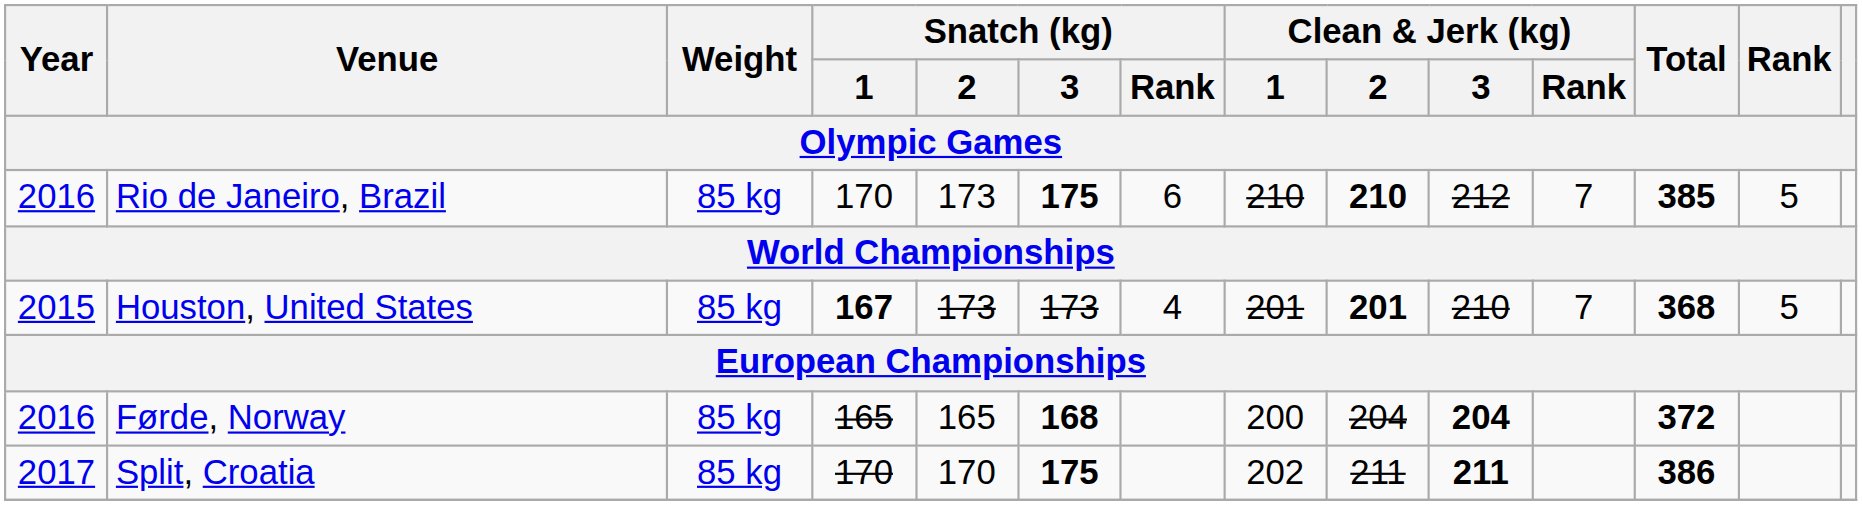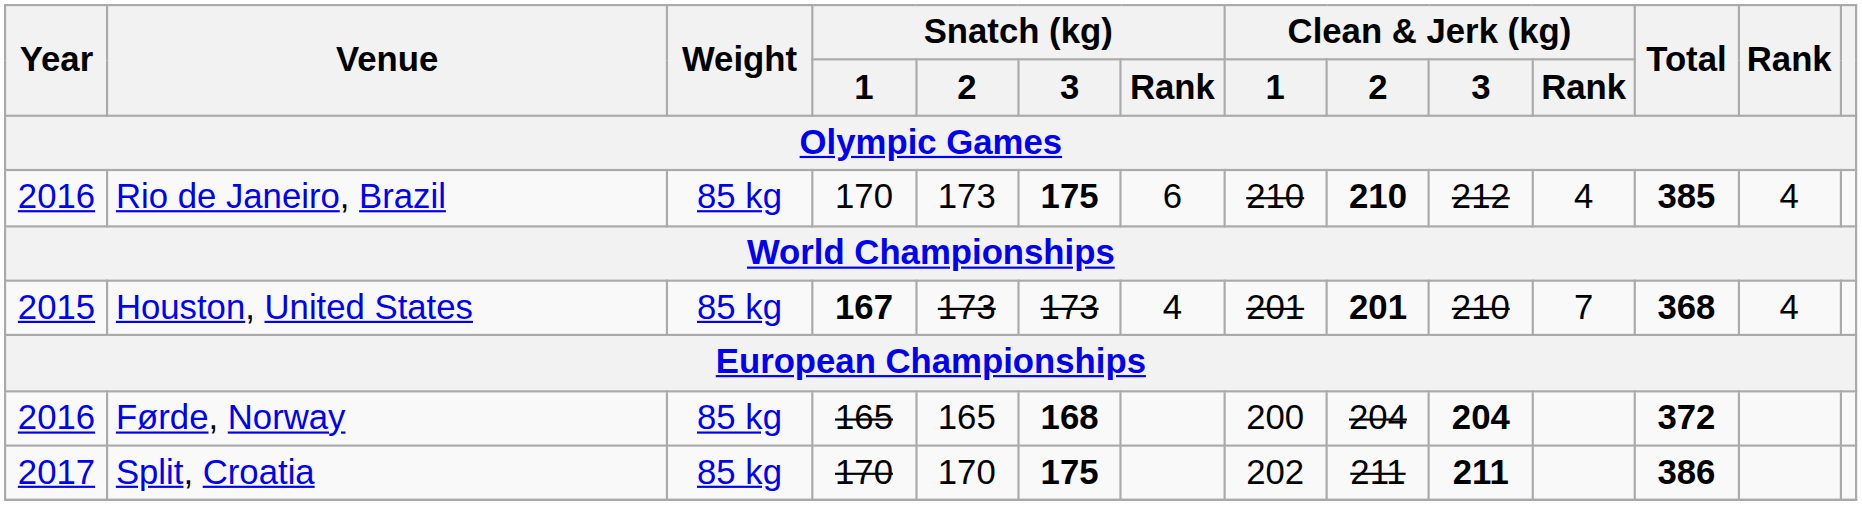 <table class = "wikitable" style="text-align:center;">
 <tr>
 <th rowspan=2 width=40>Year</th>
 <th rowspan=2 width=250>Venue</th>
 <th rowspan=2 width=60>Weight</th>
 <th colspan=4>Snatch (kg)</th>
 <th colspan=4>Clean & Jerk (kg)</th>
 <th rowspan=2 width=40>Total</th>
 <th rowspan=2 width=40>Rank</th>
 <th rowspan="2"></th>
 </tr>
 <tr>
 <th width=40>1</th>
 <th width=40>2</th>
 <th width=40>3</th>
 <th width=40>Rank</th>
 <th width=40>1</th>
 <th width=40>2</th>
 <th width=40>3</th>
 <th width=40>Rank</th>
 </tr>
 <tr>
 <th colspan="14"><a href='#'>Olympic Games</a></th>
 </tr>
 <tr>
 <td><a href='#'>2016</a></td>
 <td align=left> <a href='#'>Rio de Janeiro</a>, <a href='#'>Brazil</a></td>
 <td><a href='#'>85 kg</a></td>
 <td>170</td>
 <td>173</td>
 <td><strong>175</strong></td>
 <td>6</td>
 <td><s>210</s></td>
 <td><strong>210</strong></td>
 <td><s>212</s></td>
-<td>7</td>
+<td>4</td>
 <td><strong>385</strong></td>
-<td>5</td>
+<td>4</td>
 <td></td>
 </tr>
 <tr>
 <th colspan="14"><a href='#'>World Championships</a></th>
 </tr>
 <tr>
 <td><a href='#'>2015</a></td>
 <td align=left> <a href='#'>Houston</a>, <a href='#'>United States</a></td>
 <td><a href='#'>85 kg</a></td>
 <td><strong>167</strong></td>
 <td><s>173</s></td>
 <td><s>173</s></td>
 <td>4</td>
 <td><s>201</s></td>
 <td><strong>201</strong></td>
 <td><s>210</s></td>
 <td>7</td>
 <td><strong>368</strong></td>
-<td>5</td>
+<td>4</td>
 <td></td>
 </tr>
 <tr>
 <th colspan="14"><a href='#'>European Championships</a></th>
 </tr>
 <tr>
 <td><a href='#'>2016</a></td>
 <td align=left> <a href='#'>Førde</a>, <a href='#'>Norway</a></td>
 <td><a href='#'>85 kg</a></td>
 <td><s>165</s></td>
 <td>165</td>
 <td><strong>168</strong></td>
 <td></td>
 <td>200</td>
 <td><s>204</s></td>
 <td><strong>204</strong></td>
 <td></td>
 <td><strong>372</strong></td>
 <td></td>
 <td></td>
 </tr>
 <tr>
 <td><a href='#'>2017</a></td>
 <td align=left> <a href='#'>Split</a>, <a href='#'>Croatia</a></td>
 <td><a href='#'>85 kg</a></td>
 <td><s>170</s></td>
 <td>170</td>
 <td><strong>175</strong></td>
 <td></td>
 <td>202</td>
 <td><s>211</s></td>
 <td><strong>211</strong></td>
 <td></td>
 <td><strong>386</strong></td>
 <td></td>
 <td></td>
 </tr>
 <tr>
 </tr>
 </table>
